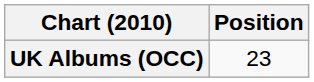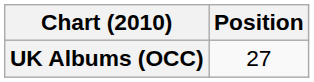 <table class="wikitable plainrowheaders" style="text-align:center">
 <tr>
 <th scope="col">Chart (2010)</th>
 <th scope="col">Position</th>
 </tr>
 <tr>
 <th scope="row">UK Albums (OCC)</th>
-<td>23</td>
+<td>27</td>
 </tr>
 </table>
